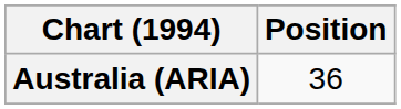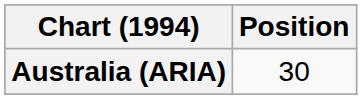 <table class="wikitable plainrowheaders" style="text-align:center">
 <tr>
 <th>Chart (1994)</th>
 <th>Position</th>
 </tr>
 <tr>
 <th scope="row">Australia (ARIA)</th>
-<td>36</td>
+<td>30</td>
 </tr>
 </table>
